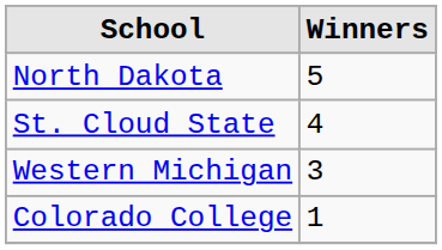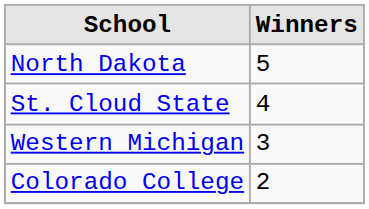 <table class="wikitable">
 <tr>
 <th style="background:#e5e5e5;">School</th>
 <th style="background:#e5e5e5;">Winners</th>
 </tr>
 <tr>
 <td><a href='#'>North Dakota</a></td>
 <td>5</td>
 </tr>
 <tr>
 <td><a href='#'>St. Cloud State</a></td>
 <td>4</td>
 </tr>
 <tr>
 <td><a href='#'>Western Michigan</a></td>
 <td>3</td>
 </tr>
 <tr>
 <td><a href='#'>Colorado College</a></td>
-<td>1</td>
+<td>2</td>
 </tr>
 <tr>
 </tr>
 </table>
